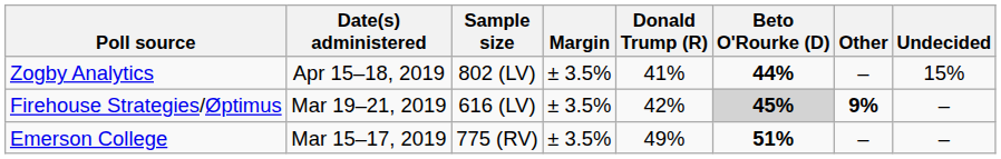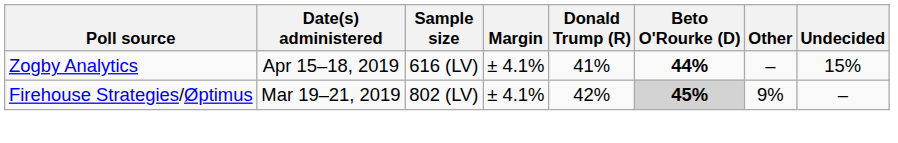 <table class="wikitable" style="font-size:90%;text-align:center;">
 <tr valign=bottom style="font-size:90%;">
 <th>Poll source</th>
 <th>Date(s)<br>administered</th>
 <th>Sample<br>size</th>
 <th>Margin<br></th>
 <th>Donald<br>Trump (R)</th>
 <th>Beto<br>O'Rourke (D)</th>
 <th>Other</th>
 <th>Undecided</th>
 </tr>
 <tr>
 <td style="text-align:left;"><a href='#'>Zogby Analytics</a></td>
 <td>Apr 15–18, 2019</td>
-<td>802 (LV)</td>
-<td>± 3.5%</td>
+<td>616 (LV)</td>
+<td>± 4.1%</td>
 <td>41%</td>
 <td><strong>44%</strong></td>
 <td>–</td>
 <td>15%</td>
 </tr>
 <tr>
 <td style="text-align:left;"><a href='#'>Firehouse Strategies</a>/<a href='#'>Øptimus</a></td>
 <td>Mar 19–21, 2019</td>
-<td>616 (LV)</td>
-<td>± 3.5%</td>
+<td>802 (LV)</td>
+<td>± 4.1%</td>
 <td>42%</td>
 <td style="background: lightgrey;"><strong>45%</strong></td>
-<td><strong>9%</strong></td>
-<td>–</td>
-</tr>
-<tr>
-<td style="text-align:left;"><a href='#'>Emerson College</a></td>
-<td>Mar 15–17, 2019</td>
-<td>775 (RV)</td>
-<td>± 3.5%</td>
-<td>49%</td>
-<td><strong>51%</strong></td>
-<td>–</td>
+<td>9%</td>
 <td>–</td>
 </tr>
 </table>
